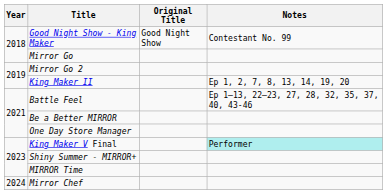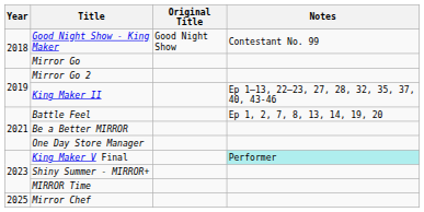 <table class="wikitable plainrowheaders">
 <tr>
 <th>Year</th>
 <th>Title</th>
 <th>Original Title</th>
 <th>Notes</th>
 </tr>
 <tr>
 <td rowspan=2>2018</td>
 <td><em><a href='#'>Good Night Show - King Maker</a></em></td>
 <td>Good Night Show </td>
 <td>Contestant No. 99</td>
 </tr>
 <tr>
 <td><em>Mirror Go</em></td>
 <td></td>
 <td></td>
 </tr>
 <tr>
 <td rowspan=2>2019</td>
 <td><em>Mirror Go 2</em></td>
 <td></td>
 <td></td>
 </tr>
 <tr>
 <td><em><a href='#'>King Maker II</a></em></td>
 <td></td>
-<td>Ep 1, 2, 7, 8, 13, 14, 19, 20</td>
+<td>Ep 1–13, 22–23, 27, 28, 32, 35, 37, 40, 43-46</td>
 </tr>
 <tr>
 <td rowspan="3">2021</td>
 <td><em>Battle Feel</em></td>
 <td></td>
-<td>Ep 1–13, 22–23, 27, 28, 32, 35, 37, 40, 43-46</td>
+<td>Ep 1, 2, 7, 8, 13, 14, 19, 20</td>
 </tr>
 <tr>
 <td><em>Be a Better MIRROR</em></td>
 <td></td>
 <td></td>
 </tr>
 <tr>
 <td><em>One Day Store Manager</em></td>
 <td></td>
 <td></td>
 </tr>
 <tr>
 <td rowspan="3">2023</td>
 <td><em><a href='#'>King Maker V</a></em> Final</td>
 <td></td>
 <td style="background: paleturquoise;">Performer</td>
 </tr>
 <tr>
 <td><em>Shiny Summer - MIRROR+</em></td>
 <td></td>
 <td></td>
 </tr>
 <tr>
 <td><em>MIRROR Time</em></td>
 <td></td>
 <td></td>
 </tr>
 <tr>
-<td>2024</td>
+<td>2025</td>
 <td><em>Mirror Chef</em></td>
 <td></td>
 <td></td>
 </tr>
 </table>
